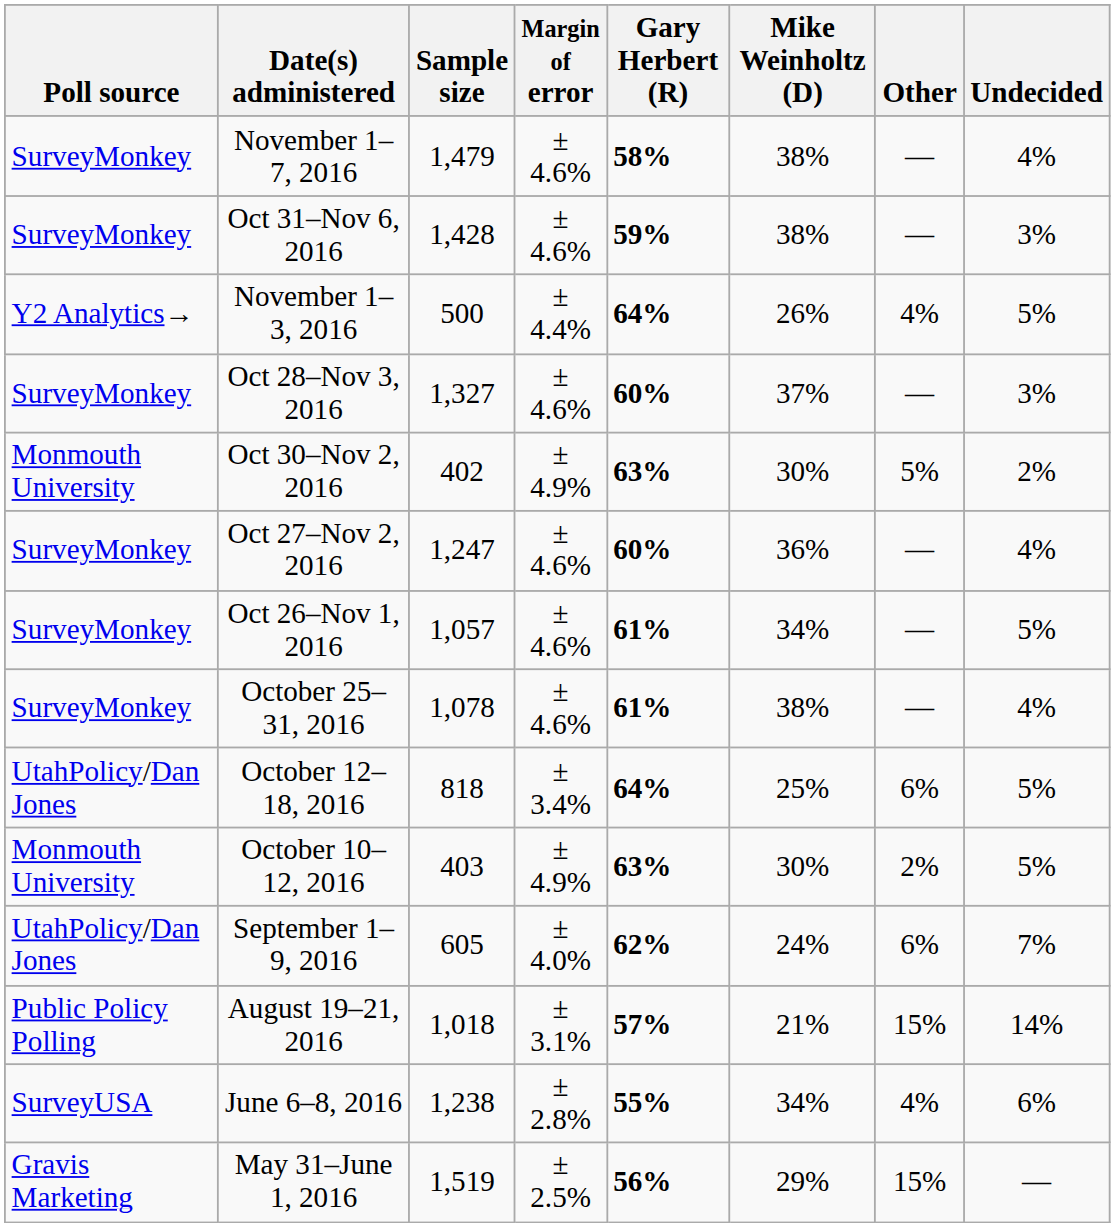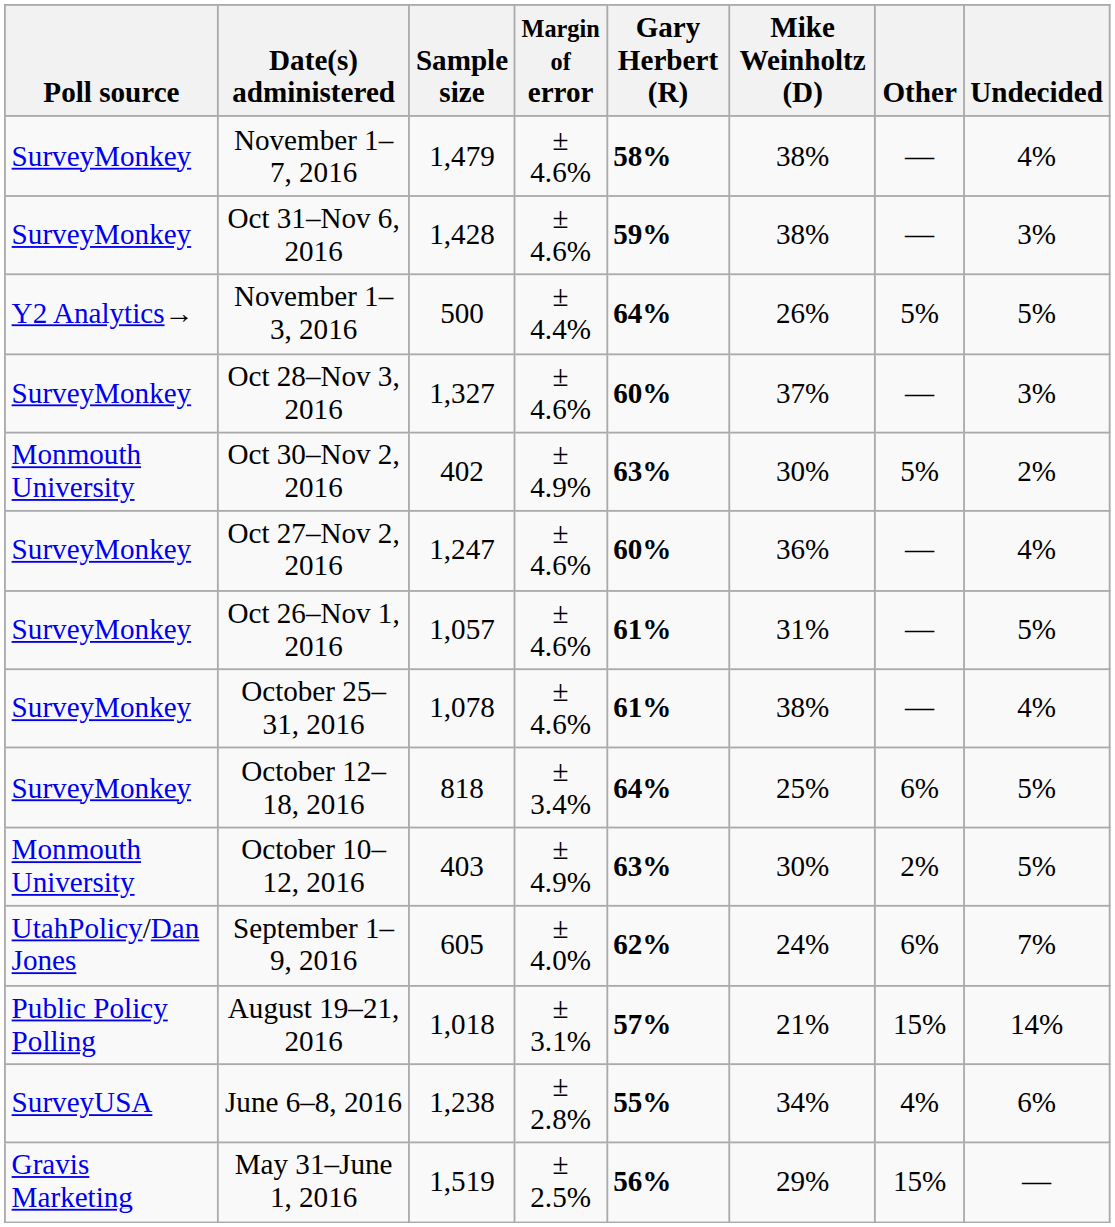 <table class="wikitable">
 <tr valign= bottom>
 <th style="width:160px;">Poll source</th>
 <th style="width:160px;">Date(s)<br>administered</th>
 <th class=small>Sample<br>size</th>
 <th><small>Margin of</small><br>error</th>
 <th style="width:100px;">Gary<br>Herbert (R)</th>
 <th style="width:100px;">Mike<br>Weinholtz (D)</th>
 <th>Other</th>
 <th>Undecided</th>
 </tr>
 <tr>
 <td><a href='#'>SurveyMonkey</a></td>
 <td align=center>November 1–7, 2016</td>
 <td align=center>1,479</td>
 <td align=center>± 4.6%</td>
 <td><strong>58%</strong></td>
 <td align=center>38%</td>
 <td align=center>—</td>
 <td align=center>4%</td>
 </tr>
 <tr>
 <td><a href='#'>SurveyMonkey</a></td>
 <td align=center>Oct 31–Nov 6, 2016</td>
 <td align=center>1,428</td>
 <td align=center>± 4.6%</td>
 <td><strong>59%</strong></td>
 <td align=center>38%</td>
 <td align=center>—</td>
 <td align=center>3%</td>
 </tr>
 <tr>
 <td><a href='#'>Y2 Analytics</a>→</td>
 <td align=center>November 1–3, 2016</td>
 <td align=center>500</td>
 <td align=center>± 4.4%</td>
 <td><strong>64%</strong></td>
 <td align=center>26%</td>
-<td align=center>4%</td>
+<td align=center>5%</td>
 <td align=center>5%</td>
 </tr>
 <tr>
 <td><a href='#'>SurveyMonkey</a></td>
 <td align=center>Oct 28–Nov 3, 2016</td>
 <td align=center>1,327</td>
 <td align=center>± 4.6%</td>
 <td><strong>60%</strong></td>
 <td align=center>37%</td>
 <td align=center>—</td>
 <td align=center>3%</td>
 </tr>
 <tr>
 <td><a href='#'>Monmouth University</a></td>
 <td align=center>Oct 30–Nov 2, 2016</td>
 <td align=center>402</td>
 <td align=center>± 4.9%</td>
 <td><strong>63%</strong></td>
 <td align=center>30%</td>
 <td align=center>5%</td>
 <td align=center>2%</td>
 </tr>
 <tr>
 <td><a href='#'>SurveyMonkey</a></td>
 <td align=center>Oct 27–Nov 2, 2016</td>
 <td align=center>1,247</td>
 <td align=center>± 4.6%</td>
 <td><strong>60%</strong></td>
 <td align=center>36%</td>
 <td align=center>—</td>
 <td align=center>4%</td>
 </tr>
 <tr>
 <td><a href='#'>SurveyMonkey</a></td>
 <td align=center>Oct 26–Nov 1, 2016</td>
 <td align=center>1,057</td>
 <td align=center>± 4.6%</td>
 <td><strong>61%</strong></td>
-<td align=center>34%</td>
+<td align=center>31%</td>
 <td align=center>—</td>
 <td align=center>5%</td>
 </tr>
 <tr>
 <td><a href='#'>SurveyMonkey</a></td>
 <td align=center>October 25–31, 2016</td>
 <td align=center>1,078</td>
 <td align=center>± 4.6%</td>
 <td><strong>61%</strong></td>
 <td align=center>38%</td>
 <td align=center>—</td>
 <td align=center>4%</td>
 </tr>
 <tr>
-<td><a href='#'>UtahPolicy</a>/<a href='#'>Dan Jones</a></td>
+<td><a href='#'>SurveyMonkey</a></td>
 <td align=center>October 12–18, 2016</td>
 <td align=center>818</td>
 <td align=center>± 3.4%</td>
 <td><strong>64%</strong></td>
 <td align=center>25%</td>
 <td align=center>6%</td>
 <td align=center>5%</td>
 </tr>
 <tr>
 <td><a href='#'>Monmouth University</a></td>
 <td align=center>October 10–12, 2016</td>
 <td align=center>403</td>
 <td align=center>± 4.9%</td>
 <td><strong>63%</strong></td>
 <td align=center>30%</td>
 <td align=center>2%</td>
 <td align=center>5%</td>
 </tr>
 <tr>
 <td><a href='#'>UtahPolicy</a>/<a href='#'>Dan Jones</a></td>
 <td align=center>September 1–9, 2016</td>
 <td align=center>605</td>
 <td align=center>± 4.0%</td>
 <td><strong>62%</strong></td>
 <td align=center>24%</td>
 <td align=center>6%</td>
 <td align=center>7%</td>
 </tr>
 <tr>
 <td><a href='#'>Public Policy Polling</a></td>
 <td align=center>August 19–21, 2016</td>
 <td align=center>1,018</td>
 <td align=center>± 3.1%</td>
 <td><strong>57%</strong></td>
 <td align=center>21%</td>
 <td align=center>15%</td>
 <td align=center>14%</td>
 </tr>
 <tr>
 <td><a href='#'>SurveyUSA</a></td>
 <td align=center>June 6–8, 2016</td>
 <td align=center>1,238</td>
 <td align=center>± 2.8%</td>
 <td><strong>55%</strong></td>
 <td align=center>34%</td>
 <td align=center>4%</td>
 <td align=center>6%</td>
 </tr>
 <tr>
 <td><a href='#'>Gravis Marketing</a></td>
 <td align=center>May 31–June 1, 2016</td>
 <td align=center>1,519</td>
 <td align=center>± 2.5%</td>
 <td><strong>56%</strong></td>
 <td align=center>29%</td>
 <td align=center>15%</td>
 <td align=center>—</td>
 </tr>
 </table>
